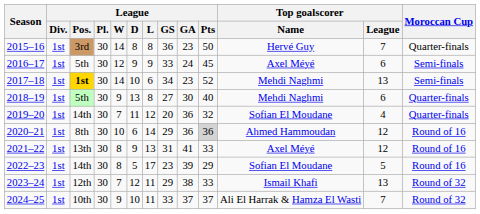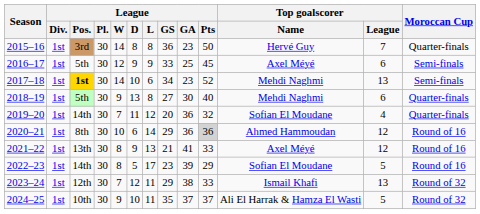 <table class="wikitable">
 <tr style="background:#efefef;">
 <th rowspan="2">Season</th>
 <th colspan="9">League</th>
 <th colspan="2">Top goalscorer</th>
 <th rowspan="2"><a href='#'>Moroccan Cup</a></th>
 </tr>
 <tr>
 <th>Div.</th>
 <th>Pos.</th>
 <th>Pl.</th>
 <th>W</th>
 <th>D</th>
 <th>L</th>
 <th>GS</th>
 <th>GA</th>
 <th>Pts</th>
 <th>Name</th>
 <th>League</th>
 </tr>
 <tr>
 <td align=center><a href='#'>2015–16</a></td>
 <td align=center><a href='#'>1st</a></td>
 <td style="text-align:center; background:#c96;">3rd</td>
 <td align=center>30</td>
 <td align=center>14</td>
 <td align=center>8</td>
 <td align=center>8</td>
 <td align=center>36</td>
 <td align=center>23</td>
 <td align=center>50</td>
 <td align=center> <a href='#'>Hervé Guy</a></td>
 <td align=center>7</td>
 <td align=center>Quarter-finals</td>
 </tr>
 <tr>
 <td align=center><a href='#'>2016–17</a></td>
 <td align=center><a href='#'>1st</a></td>
 <td align=center>5th</td>
 <td align=center>30</td>
 <td align=center>12</td>
 <td align=center>9</td>
 <td align=center>9</td>
 <td align=center>33</td>
-<td align=center>24</td>
+<td align=center>25</td>
 <td align=center>45</td>
 <td align=center> <a href='#'>Axel Méyé</a></td>
 <td align=center>6</td>
 <td align=center><a href='#'>Semi-finals</a></td>
 </tr>
 <tr>
 <td align=center><a href='#'>2017–18</a></td>
 <td align=center><a href='#'>1st</a></td>
 <td style="text-align:center; background:gold;"><strong>1st</strong></td>
 <td align=center>30</td>
 <td align=center>14</td>
 <td align=center>10</td>
 <td align=center>6</td>
 <td align=center>34</td>
 <td align=center>23</td>
 <td align=center>52</td>
 <td align=center> <a href='#'>Mehdi Naghmi</a></td>
 <td align=center>13</td>
 <td align=center><a href='#'>Semi-finals</a></td>
 </tr>
 <tr>
 <td align=center><a href='#'>2018–19</a></td>
 <td align=center><a href='#'>1st</a></td>
 <td align=center style="background:#BFFFBF">5th</td>
 <td align=center>30</td>
 <td align=center>9</td>
 <td align=center>13</td>
 <td align=center>8</td>
 <td align=center>27</td>
 <td align=center>30</td>
 <td align=center>40</td>
 <td align=center> <a href='#'>Mehdi Naghmi</a></td>
 <td align=center>6</td>
 <td align=center><a href='#'>Quarter-finals</a></td>
 </tr>
 <tr>
 <td align=center><a href='#'>2019–20</a></td>
 <td align=center><a href='#'>1st</a></td>
 <td align=center>14th</td>
 <td align=center>30</td>
 <td align=center>7</td>
 <td align=center>11</td>
 <td align=center>12</td>
 <td align=center>20</td>
 <td align=center>36</td>
 <td align=center>32</td>
 <td align=center> <a href='#'>Sofian El Moudane</a></td>
 <td align=center>4</td>
 <td align=center><a href='#'>Quarter-finals</a></td>
 </tr>
 <tr>
 <td align=center><a href='#'>2020–21</a></td>
 <td align=center><a href='#'>1st</a></td>
 <td align=center>8th</td>
 <td align=center>30</td>
 <td align=center>10</td>
 <td align=center>6</td>
 <td align=center>14</td>
 <td align=center>29</td>
 <td align=center>36</td>
 <td align=center style="background: lightgrey;">36</td>
 <td align=center> <a href='#'>Ahmed Hammoudan</a></td>
 <td align=center>12</td>
 <td align=center><a href='#'>Round of 16</a></td>
 </tr>
 <tr>
 <td align=center><a href='#'>2021–22</a></td>
 <td align=center><a href='#'>1st</a></td>
 <td align=center>13th</td>
 <td align=center>30</td>
 <td align=center>8</td>
 <td align=center>9</td>
 <td align=center>13</td>
-<td align=center>31</td>
+<td align=center>21</td>
 <td align=center>41</td>
 <td align=center>33</td>
 <td align=center> <a href='#'>Axel Méyé</a></td>
 <td align=center>12</td>
 <td align=center><a href='#'>Round of 16</a></td>
 </tr>
 <tr>
 <td align=center><a href='#'>2022–23</a></td>
 <td align=center><a href='#'>1st</a></td>
 <td align=center>14th</td>
 <td align=center>30</td>
 <td align=center>8</td>
 <td align=center>5</td>
 <td align=center>17</td>
 <td align=center>23</td>
 <td align=center>39</td>
 <td align=center>29</td>
 <td align=center> <a href='#'>Sofian El Moudane</a></td>
 <td align=center>5</td>
 <td align=center><a href='#'>Round of 16</a></td>
 </tr>
 <tr>
 <td align=center><a href='#'>2023–24</a></td>
 <td align=center><a href='#'>1st</a></td>
 <td align=center>12th</td>
 <td align=center>30</td>
 <td align=center>7</td>
 <td align=center>12</td>
 <td align=center>11</td>
 <td align=center>29</td>
 <td align=center>38</td>
 <td align=center>33</td>
 <td align=center> <a href='#'>Ismail Khafi</a></td>
 <td align=center>13</td>
 <td align=center><a href='#'>Round of 32</a></td>
 </tr>
 <tr>
 <td align=center><a href='#'>2024–25</a></td>
 <td align=center><a href='#'>1st</a></td>
 <td align=center>10th</td>
 <td align=center>30</td>
 <td align=center>9</td>
 <td align=center>10</td>
 <td align=center>11</td>
-<td align=center>33</td>
+<td align=center>35</td>
 <td align=center>37</td>
 <td align=center>37</td>
 <td align=center> Ali El Harrak &  <a href='#'>Hamza El Wasti</a></td>
-<td align=center>7</td>
+<td align=center>5</td>
 <td align=center><a href='#'>Round of 32</a></td>
 </tr>
 </table>
